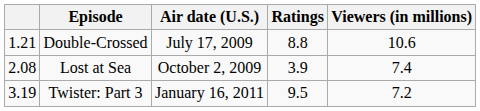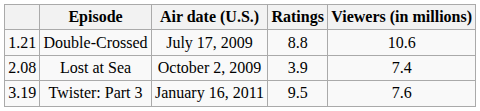 <table class="wikitable sortable plainrowheaders" style="text-align:center">
 <tr>
 <th scope="col"></th>
 <th scope="col">Episode</th>
 <th scope="col">Air date (U.S.)</th>
 <th scope="col">Ratings</th>
 <th scope="col">Viewers (in millions)</th>
 </tr>
 <tr>
 <td scope="row">1.21</td>
 <td>Double-Crossed</td>
 <td>July 17, 2009</td>
 <td>8.8</td>
 <td>10.6</td>
 </tr>
 <tr>
 <td scope="row">2.08</td>
 <td>Lost at Sea</td>
 <td>October 2, 2009</td>
 <td>3.9</td>
 <td>7.4</td>
 </tr>
 <tr>
 <td scope="row">3.19</td>
 <td>Twister: Part 3</td>
 <td>January 16, 2011</td>
 <td>9.5</td>
-<td>7.2</td>
+<td>7.6</td>
 </tr>
 </table>
